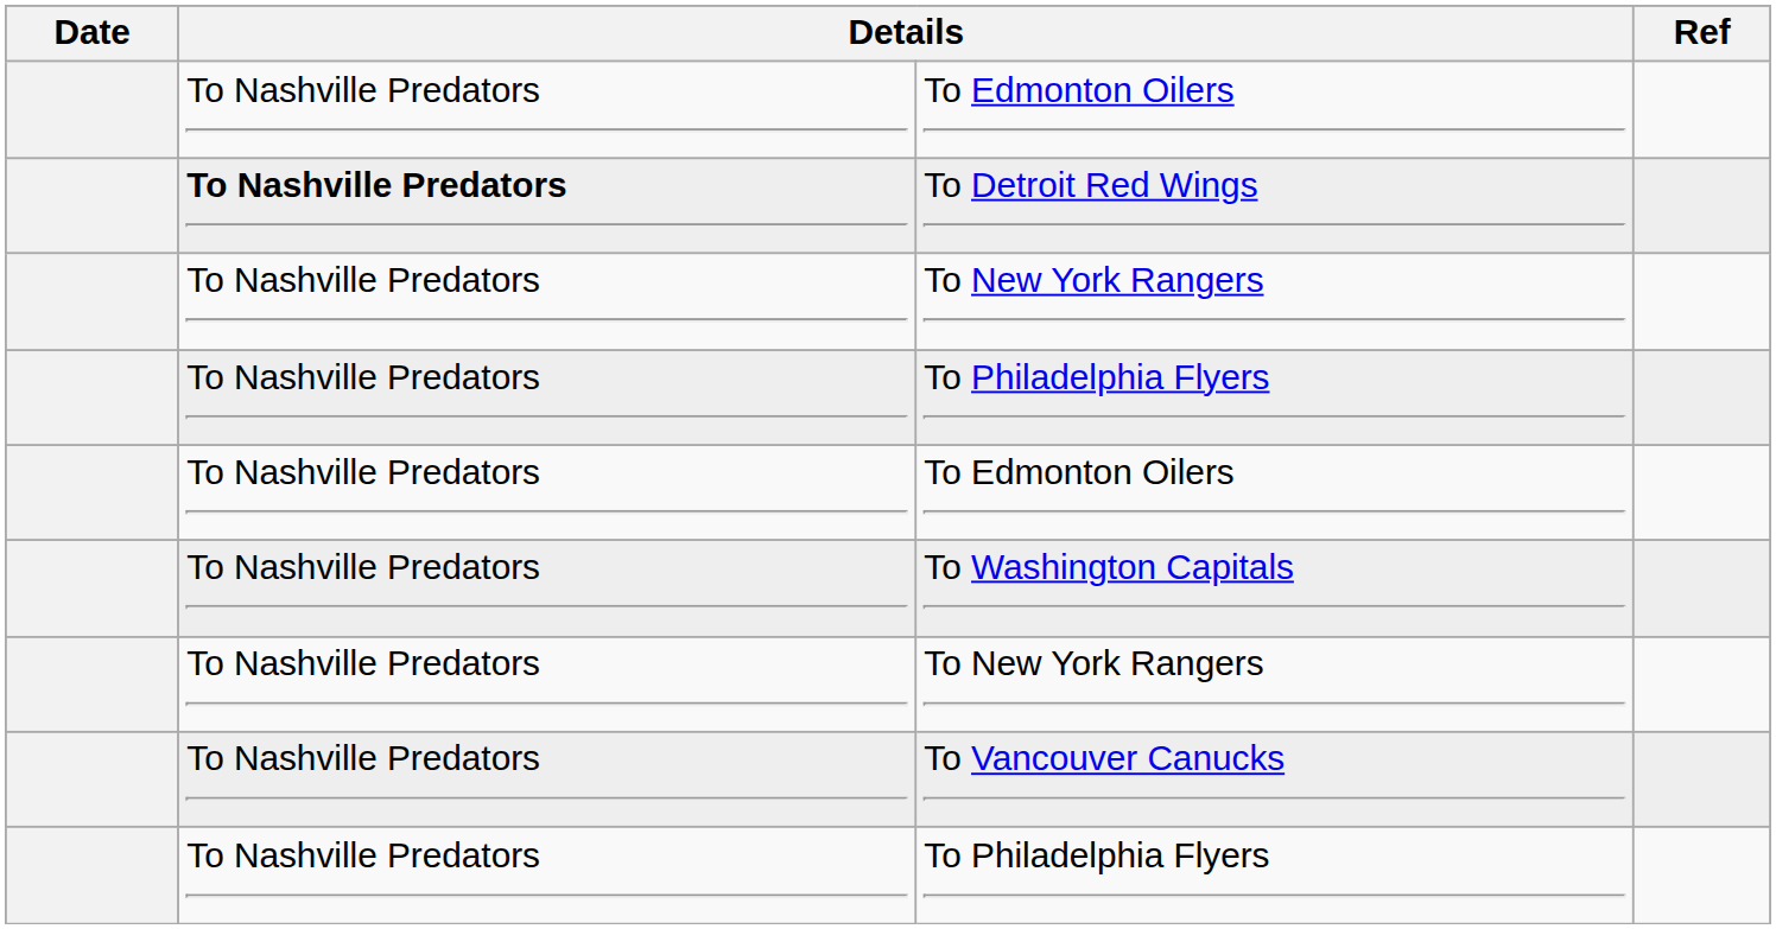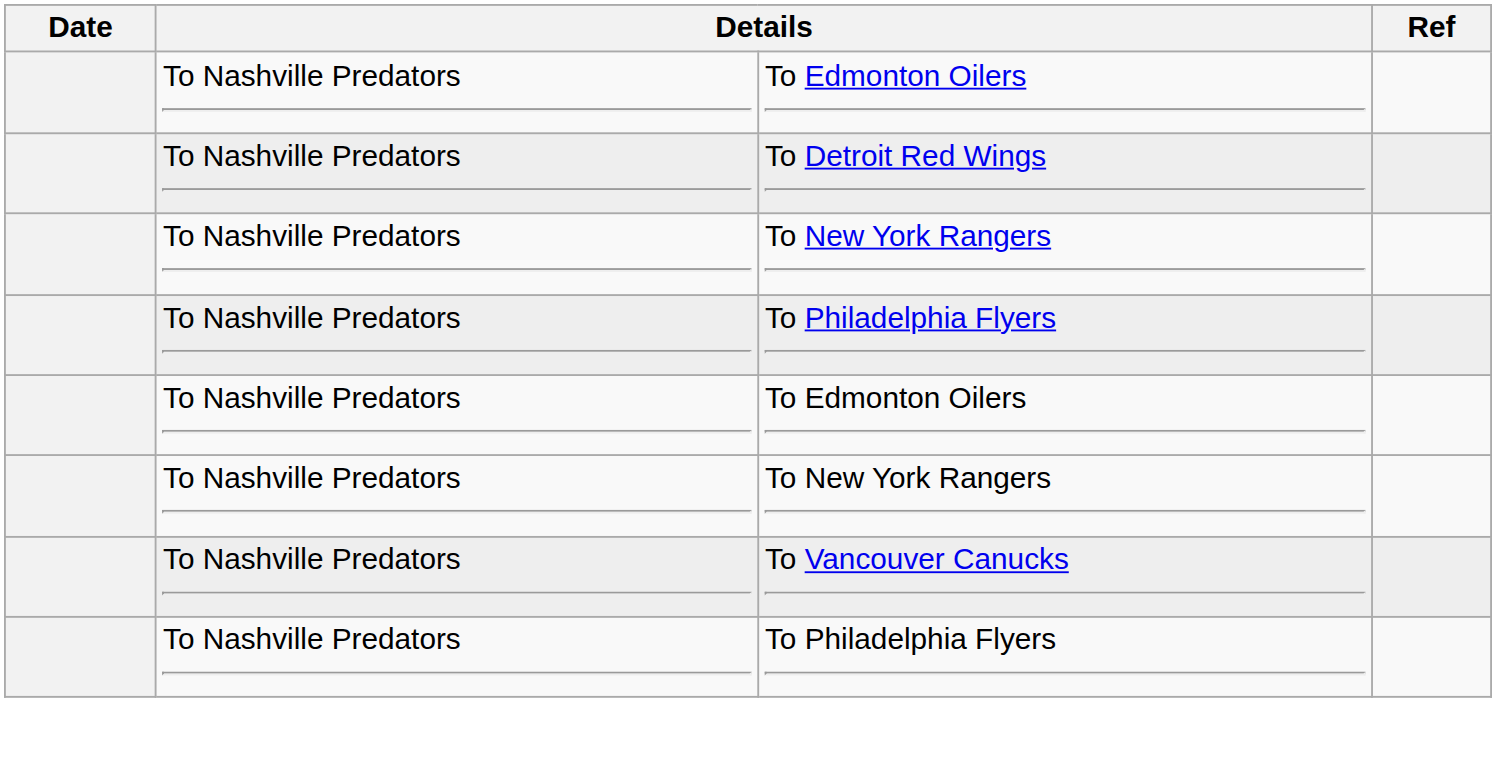 <table class="wikitable plainrowheaders" style="width: 50em;">
 <tr>
 <th scope="col">Date</th>
 <th scope="col" colspan="2">Details</th>
 <th scope="col">Ref</th>
 </tr>
 <tr>
 <th scope="row"></th>
 <td valign="top">To Nashville Predators <hr> </td>
 <td valign="top">To <a href='#'>Edmonton Oilers</a> <hr> </td>
 <td></td>
 </tr>
 <tr bgcolor="#eeeeee">
 <th scope="row"></th>
-<td valign="top"><strong>To Nashville Predators <hr> </strong></td>
+<td valign="top">To Nashville Predators <hr> </td>
 <td valign="top">To <a href='#'>Detroit Red Wings</a> <hr> </td>
 <td></td>
 </tr>
 <tr>
 <th scope="row"></th>
 <td valign="top">To Nashville Predators <hr> </td>
 <td valign="top">To <a href='#'>New York Rangers</a> <hr> </td>
 <td></td>
 </tr>
 <tr bgcolor="#eeeeee">
 <th scope="row"></th>
 <td valign="top">To Nashville Predators <hr> </td>
 <td valign="top">To <a href='#'>Philadelphia Flyers</a> <hr> </td>
 <td></td>
 </tr>
 <tr>
 <th scope="row"></th>
 <td valign="top">To Nashville Predators <hr> </td>
 <td valign="top">To Edmonton Oilers <hr> </td>
 <td></td>
 </tr>
-<tr bgcolor="#eeeeee">
-<th scope="row"></th>
-<td valign="top">To Nashville Predators <hr> </td>
-<td valign="top">To <a href='#'>Washington Capitals</a> <hr> </td>
-<td></td>
-</tr>
 <tr>
 <th scope="row"></th>
 <td valign="top">To Nashville Predators <hr> </td>
 <td valign="top">To New York Rangers <hr> </td>
 <td></td>
 </tr>
 <tr bgcolor="#eeeeee">
 <th scope="row"></th>
 <td valign="top">To Nashville Predators <hr> </td>
 <td valign="top">To <a href='#'>Vancouver Canucks</a> <hr> </td>
 <td></td>
 </tr>
 <tr>
 <th scope="row"></th>
 <td valign="top">To Nashville Predators <hr> </td>
 <td valign="top">To Philadelphia Flyers <hr> </td>
 <td></td>
 </tr>
 </table>
